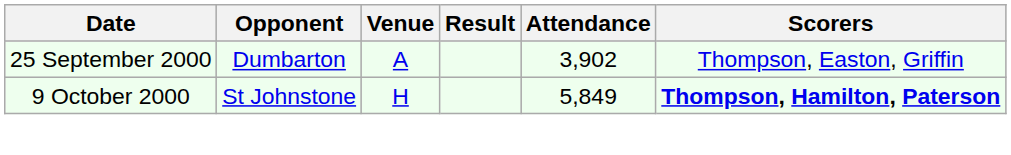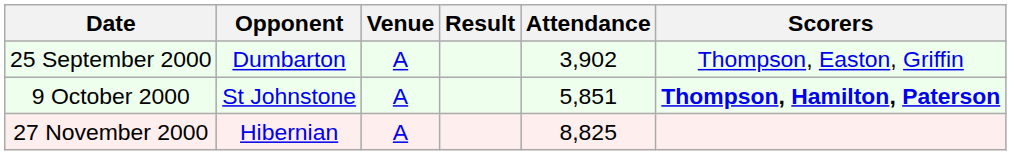 <table class="wikitable sortable" style="font-size:95%; text-align:center">
 <tr>
 <th>Date</th>
 <th>Opponent</th>
 <th>Venue</th>
 <th>Result</th>
 <th>Attendance</th>
 <th>Scorers</th>
 </tr>
 <tr bgcolor = "#EEFFEE">
 <td>25 September 2000</td>
 <td><a href='#'>Dumbarton</a></td>
 <td><a href='#'>A</a></td>
 <td></td>
 <td>3,902</td>
 <td><a href='#'>Thompson</a>, <a href='#'>Easton</a>, <a href='#'>Griffin</a></td>
 </tr>
 <tr bgcolor = "#EEFFEE">
 <td>9 October 2000</td>
 <td><a href='#'>St Johnstone</a></td>
-<td><a href='#'>H</a></td>
+<td><a href='#'>A</a></td>
 <td><em></em></td>
-<td>5,849</td>
+<td>5,851</td>
 <td><strong><a href='#'>Thompson</a>, <a href='#'>Hamilton</a>, <a href='#'>Paterson</a></strong></td>
 </tr>
+<tr bgcolor = "#FFEEEE">
+<td>27 November 2000</td>
+<td><a href='#'>Hibernian</a></td>
+<td><a href='#'>A</a></td>
+<td></td>
+<td>8,825</td>
+<td></td>
+</tr>
 </table>
